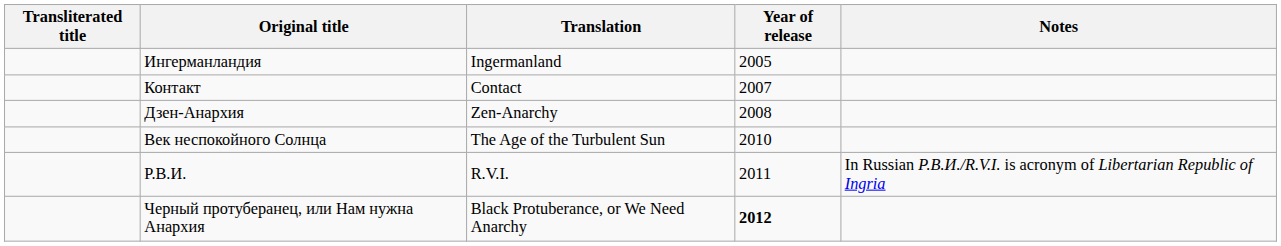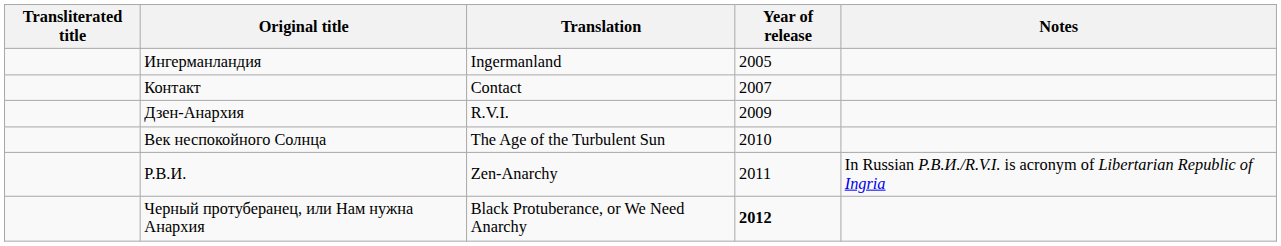 <table class="wikitable">
 <tr>
 <th>Transliterated title</th>
 <th>Original title</th>
 <th>Translation</th>
 <th>Year of release</th>
 <th>Notes</th>
 </tr>
 <tr>
 <td></td>
 <td>Ингерманландия</td>
 <td>Ingermanland</td>
 <td>2005</td>
 <td></td>
 </tr>
 <tr>
 <td></td>
 <td>Контакт</td>
 <td>Contact</td>
 <td>2007</td>
 <td></td>
 </tr>
 <tr>
 <td></td>
 <td>Дзен-Анархия</td>
-<td>Zen-Anarchy</td>
-<td>2008</td>
+<td>R.V.I.</td>
+<td>2009</td>
 <td></td>
 </tr>
 <tr>
 <td></td>
 <td>Век неспокойного Солнца</td>
 <td>The Age of the Turbulent Sun</td>
 <td>2010</td>
 <td></td>
 </tr>
 <tr>
 <td></td>
 <td>Р.В.И.</td>
-<td>R.V.I.</td>
+<td>Zen-Anarchy</td>
 <td>2011</td>
 <td>In Russian <em>Р.В.И./R.V.I.</em> is acronym of <em>Libertarian Republic of <a href='#'>Ingria</a></em></td>
 </tr>
 <tr>
 <td></td>
 <td>Черный протуберанец, или Нам нужна Анархия</td>
 <td>Black Protuberance, or We Need Anarchy</td>
 <td><strong>2012</strong></td>
 <td></td>
 </tr>
 </table>
